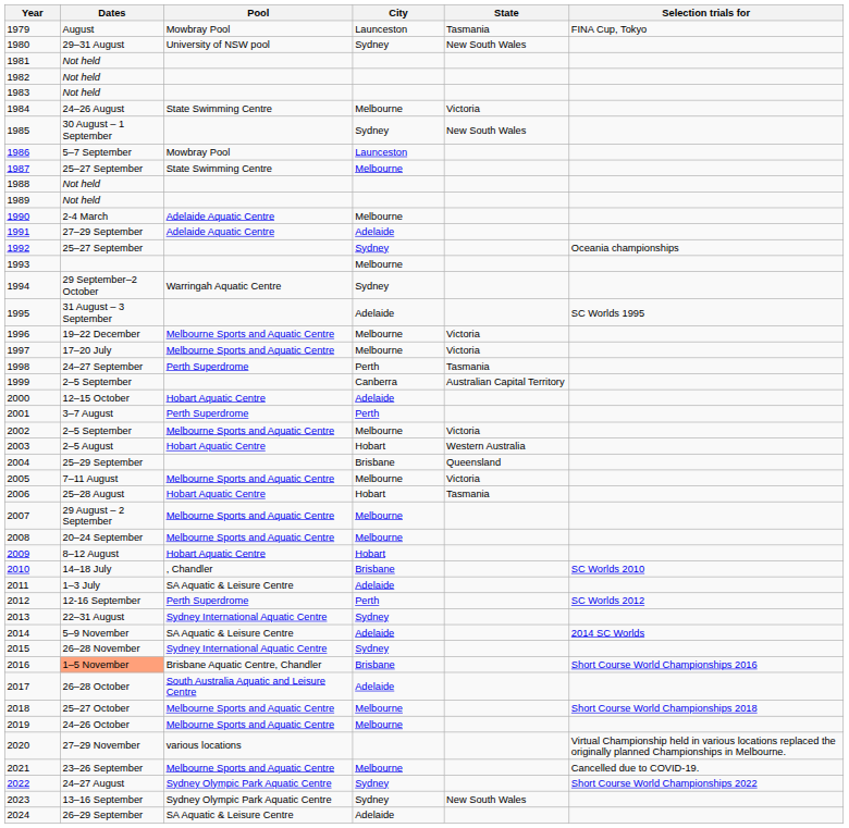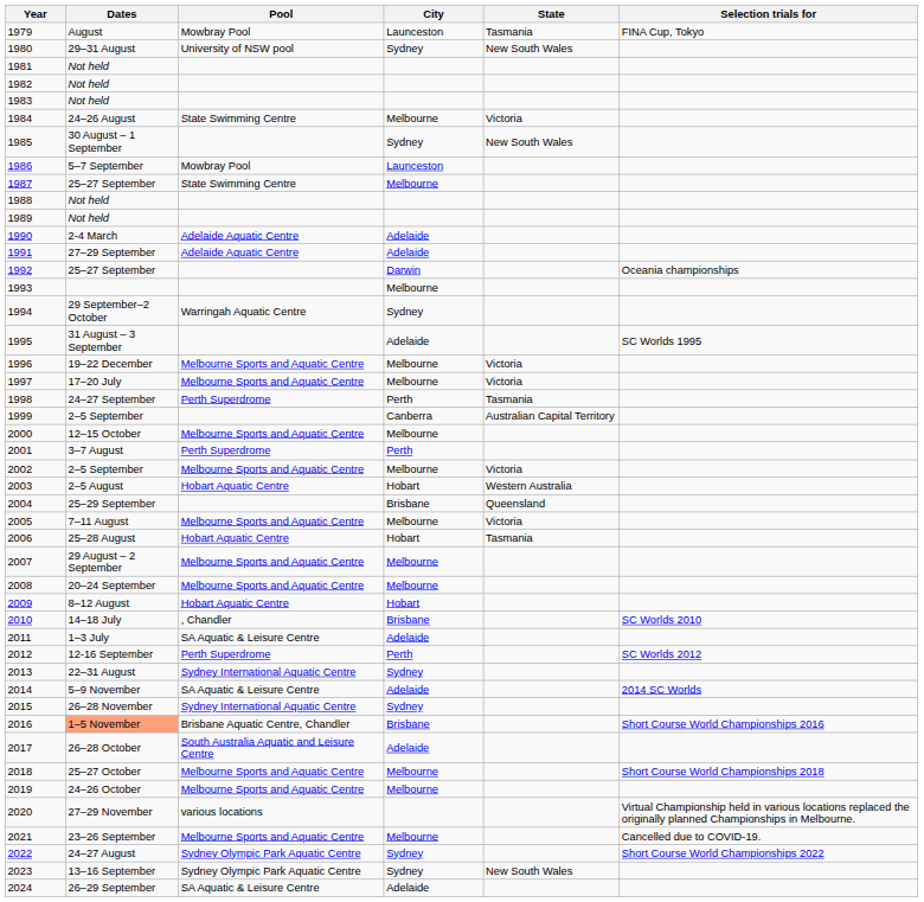 <table class="wikitable plainrowheaders" style="text-align:left; width:100%; font-size:95%;">
 <tr>
 <th width=45>Year</th>
 <th width=90>Dates</th>
 <th width=170>Pool</th>
 <th width=60>City</th>
 <th width=110>State</th>
 <th width=250>Selection trials for</th>
 </tr>
 <tr>
 <td>1979</td>
 <td>August</td>
 <td>Mowbray Pool</td>
 <td>Launceston</td>
 <td>Tasmania</td>
 <td>FINA Cup, Tokyo</td>
 </tr>
 <tr>
 <td>1980</td>
 <td>29–31 August</td>
 <td>University of NSW pool</td>
 <td>Sydney</td>
 <td>New South Wales</td>
 <td></td>
 </tr>
 <tr>
 <td>1981</td>
 <td><em>Not held</em></td>
 <td></td>
 <td></td>
 <td></td>
 <td></td>
 </tr>
 <tr>
 <td>1982</td>
 <td><em>Not held</em></td>
 <td></td>
 <td></td>
 <td></td>
 <td></td>
 </tr>
 <tr>
 <td>1983</td>
 <td><em>Not held</em></td>
 <td></td>
 <td></td>
 <td></td>
 <td></td>
 </tr>
 <tr>
 <td>1984</td>
 <td>24–26 August</td>
 <td>State Swimming Centre</td>
 <td>Melbourne</td>
 <td>Victoria</td>
 <td></td>
 </tr>
 <tr>
 <td>1985</td>
 <td>30 August – 1 September</td>
 <td></td>
 <td>Sydney</td>
 <td>New South Wales</td>
 <td></td>
 </tr>
 <tr>
 <td><a href='#'>1986</a></td>
 <td>5–7 September</td>
 <td>Mowbray Pool</td>
 <td><a href='#'>Launceston</a></td>
 <td></td>
 <td></td>
 </tr>
 <tr>
 <td><a href='#'>1987</a></td>
 <td>25–27 September</td>
 <td>State Swimming Centre</td>
 <td><a href='#'>Melbourne</a></td>
 <td></td>
 </tr>
 <tr>
 <td>1988</td>
 <td><em>Not held</em></td>
 <td></td>
 <td></td>
 <td></td>
 <td></td>
 </tr>
 <tr>
 <td>1989</td>
 <td><em>Not held</em></td>
 <td></td>
 <td></td>
 <td></td>
 <td></td>
 </tr>
 <tr>
 <td><a href='#'>1990</a></td>
 <td>2-4 March</td>
 <td><a href='#'>Adelaide Aquatic Centre</a></td>
-<td>Melbourne</td>
+<td><a href='#'>Adelaide</a></td>
 <td></td>
 <td></td>
 </tr>
 <tr>
 <td><a href='#'>1991</a></td>
 <td>27–29 September</td>
 <td><a href='#'>Adelaide Aquatic Centre</a></td>
 <td><a href='#'>Adelaide</a></td>
 <td></td>
 <td></td>
 </tr>
 <tr>
 <td><a href='#'>1992</a></td>
 <td>25–27 September</td>
 <td></td>
-<td><a href='#'>Sydney</a></td>
+<td><a href='#'>Darwin</a></td>
 <td></td>
 <td>Oceania championships</td>
 </tr>
 <tr>
 <td>1993</td>
 <td></td>
 <td></td>
 <td>Melbourne</td>
 <td></td>
 <td></td>
 </tr>
 <tr>
 <td>1994</td>
 <td>29 September–2 October</td>
 <td>Warringah Aquatic Centre</td>
 <td>Sydney</td>
 <td></td>
 <td></td>
 </tr>
 <tr>
 <td>1995</td>
 <td>31 August – 3 September</td>
 <td></td>
 <td>Adelaide</td>
 <td></td>
 <td>SC Worlds 1995</td>
 </tr>
 <tr>
 <td>1996</td>
 <td>19–22 December</td>
 <td><a href='#'>Melbourne Sports and Aquatic Centre</a></td>
 <td>Melbourne</td>
 <td>Victoria</td>
 <td></td>
 </tr>
 <tr>
 <td>1997</td>
 <td>17–20 July</td>
 <td><a href='#'>Melbourne Sports and Aquatic Centre</a></td>
 <td>Melbourne</td>
 <td>Victoria</td>
 <td></td>
 </tr>
 <tr>
 <td>1998</td>
 <td>24–27 September</td>
 <td><a href='#'>Perth Superdrome</a></td>
 <td>Perth</td>
 <td>Tasmania</td>
 <td></td>
 </tr>
 <tr>
 <td>1999</td>
 <td>2–5 September</td>
 <td></td>
 <td>Canberra</td>
 <td>Australian Capital Territory</td>
 <td></td>
 </tr>
 <tr>
 <td>2000</td>
 <td>12–15 October</td>
-<td><a href='#'>Hobart Aquatic Centre</a></td>
-<td><a href='#'>Adelaide</a></td>
+<td><a href='#'>Melbourne Sports and Aquatic Centre</a></td>
+<td>Melbourne</td>
 <td></td>
 <td></td>
 </tr>
 <tr>
 <td>2001</td>
 <td>3–7 August</td>
 <td><a href='#'>Perth Superdrome</a></td>
 <td><a href='#'>Perth</a></td>
 <td></td>
 <td></td>
 </tr>
 <tr>
 <td>2002</td>
 <td>2–5 September</td>
 <td><a href='#'>Melbourne Sports and Aquatic Centre</a></td>
 <td>Melbourne</td>
 <td>Victoria</td>
 <td></td>
 </tr>
 <tr>
 <td>2003</td>
 <td>2–5 August</td>
 <td><a href='#'>Hobart Aquatic Centre</a></td>
 <td>Hobart</td>
 <td>Western Australia</td>
 <td></td>
 </tr>
 <tr>
 <td>2004</td>
 <td>25–29 September</td>
 <td></td>
 <td>Brisbane</td>
 <td>Queensland</td>
 <td></td>
 </tr>
 <tr>
 <td>2005</td>
 <td>7–11 August</td>
 <td><a href='#'>Melbourne Sports and Aquatic Centre</a></td>
 <td>Melbourne</td>
 <td>Victoria</td>
 <td></td>
 </tr>
 <tr>
 <td>2006</td>
 <td>25–28 August</td>
 <td><a href='#'>Hobart Aquatic Centre</a></td>
 <td>Hobart</td>
 <td>Tasmania</td>
 <td></td>
 </tr>
 <tr>
 <td>2007</td>
 <td>29 August – 2 September</td>
 <td><a href='#'>Melbourne Sports and Aquatic Centre</a></td>
 <td><a href='#'>Melbourne</a></td>
 <td></td>
 <td></td>
 </tr>
 <tr>
 <td>2008</td>
 <td>20–24 September</td>
 <td><a href='#'>Melbourne Sports and Aquatic Centre</a></td>
 <td><a href='#'>Melbourne</a></td>
 <td></td>
 </tr>
 <tr>
 <td><a href='#'>2009</a></td>
 <td>8–12 August</td>
 <td><a href='#'>Hobart Aquatic Centre</a></td>
 <td><a href='#'>Hobart</a></td>
 <td></td>
 <td></td>
 </tr>
 <tr>
 <td><a href='#'>2010</a></td>
 <td>14–18 July</td>
 <td>, Chandler</td>
 <td><a href='#'>Brisbane</a></td>
 <td></td>
 <td><a href='#'>SC Worlds 2010</a></td>
 </tr>
 <tr>
 <td>2011</td>
 <td>1–3 July</td>
 <td>SA Aquatic & Leisure Centre</td>
 <td><a href='#'>Adelaide</a></td>
 <td></td>
 <td></td>
 </tr>
 <tr>
 <td>2012</td>
 <td>12-16 September</td>
 <td><a href='#'>Perth Superdrome</a></td>
 <td><a href='#'>Perth</a></td>
 <td></td>
 <td><a href='#'>SC Worlds 2012</a></td>
 </tr>
 <tr>
 <td>2013</td>
 <td>22–31 August</td>
 <td><a href='#'>Sydney International Aquatic Centre</a></td>
 <td><a href='#'>Sydney</a></td>
 <td></td>
 <td></td>
 </tr>
 <tr>
 <td>2014</td>
 <td>5–9 November</td>
 <td>SA Aquatic & Leisure Centre</td>
 <td><a href='#'>Adelaide</a></td>
 <td></td>
 <td><a href='#'>2014 SC Worlds</a></td>
 </tr>
 <tr>
 <td>2015</td>
 <td>26–28 November</td>
 <td><a href='#'>Sydney International Aquatic Centre</a></td>
 <td><a href='#'>Sydney</a></td>
 <td></td>
 <td></td>
 </tr>
 <tr>
 <td>2016</td>
 <td style="background: lightsalmon;">1–5 November</td>
 <td>Brisbane Aquatic Centre, Chandler</td>
 <td><a href='#'>Brisbane</a></td>
 <td></td>
 <td><a href='#'>Short Course World Championships 2016</a></td>
 </tr>
 <tr>
 <td>2017</td>
 <td>26–28 October</td>
 <td><a href='#'>South Australia Aquatic and Leisure Centre</a></td>
 <td><a href='#'>Adelaide</a></td>
 <td></td>
 <td></td>
 </tr>
 <tr>
 <td>2018</td>
 <td>25–27 October</td>
 <td><a href='#'>Melbourne Sports and Aquatic Centre</a></td>
 <td><a href='#'>Melbourne</a></td>
 <td></td>
 <td><a href='#'>Short Course World Championships 2018</a></td>
 </tr>
 <tr>
 <td>2019</td>
 <td>24–26 October</td>
 <td><a href='#'>Melbourne Sports and Aquatic Centre</a></td>
 <td><a href='#'>Melbourne</a></td>
 <td></td>
 <td></td>
 </tr>
 <tr>
 <td>2020</td>
 <td>27–29 November</td>
 <td>various locations</td>
 <td></td>
 <td></td>
 <td>Virtual Championship held in various locations replaced the originally planned Championships in Melbourne.</td>
 </tr>
 <tr>
 <td>2021</td>
 <td>23–26 September</td>
 <td><a href='#'>Melbourne Sports and Aquatic Centre</a></td>
 <td><a href='#'>Melbourne</a></td>
 <td></td>
 <td>Cancelled due to COVID-19.</td>
 </tr>
 <tr>
 <td><a href='#'>2022</a></td>
 <td>24–27 August</td>
 <td><a href='#'>Sydney Olympic Park Aquatic Centre</a></td>
 <td><a href='#'>Sydney</a></td>
 <td></td>
 <td><a href='#'>Short Course World Championships 2022</a></td>
 </tr>
 <tr>
 <td>2023</td>
 <td>13–16 September</td>
 <td>Sydney Olympic Park Aquatic Centre</td>
 <td>Sydney</td>
 <td>New South Wales</td>
 <td></td>
 </tr>
 <tr>
 <td>2024</td>
 <td>26–29 September</td>
 <td>SA Aquatic & Leisure Centre</td>
 <td>Adelaide</td>
 <td></td>
 <td></td>
 </tr>
 </table>
